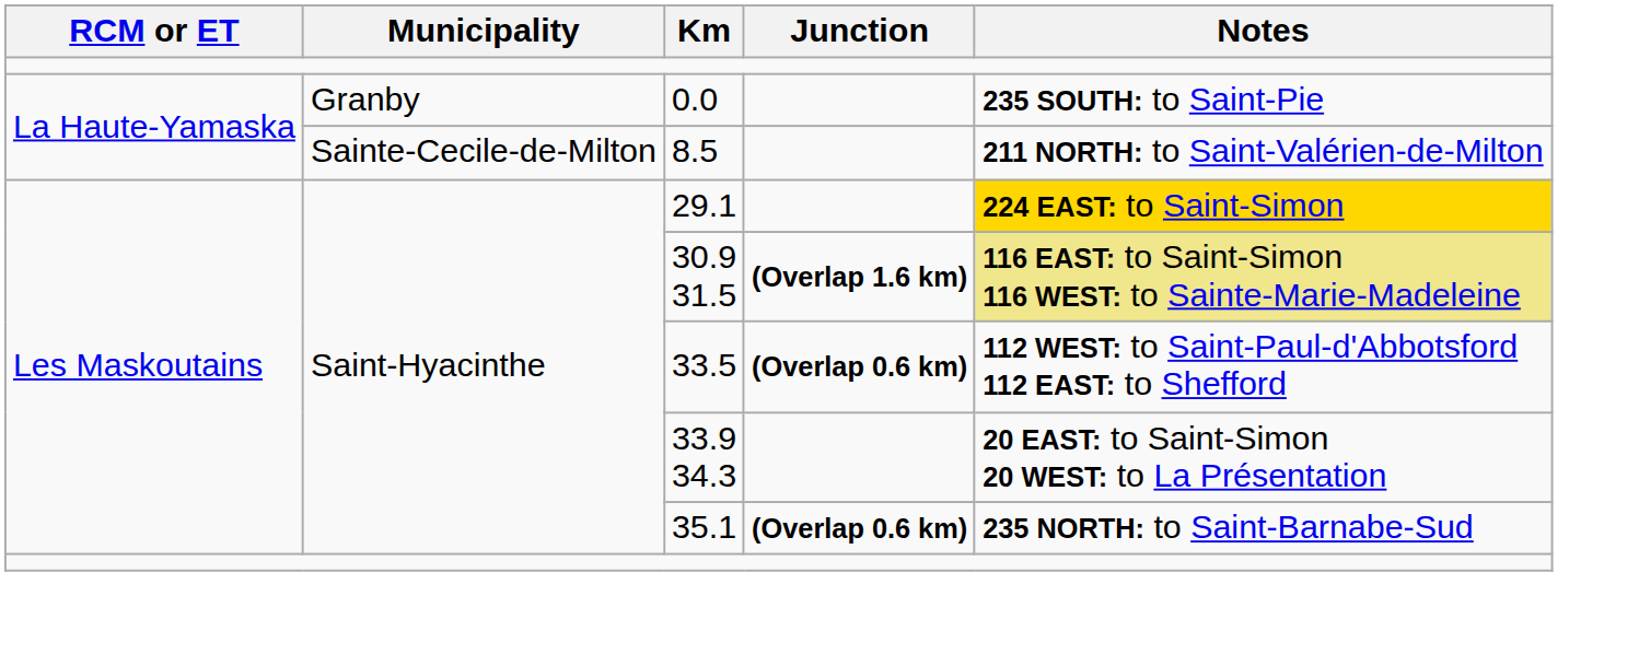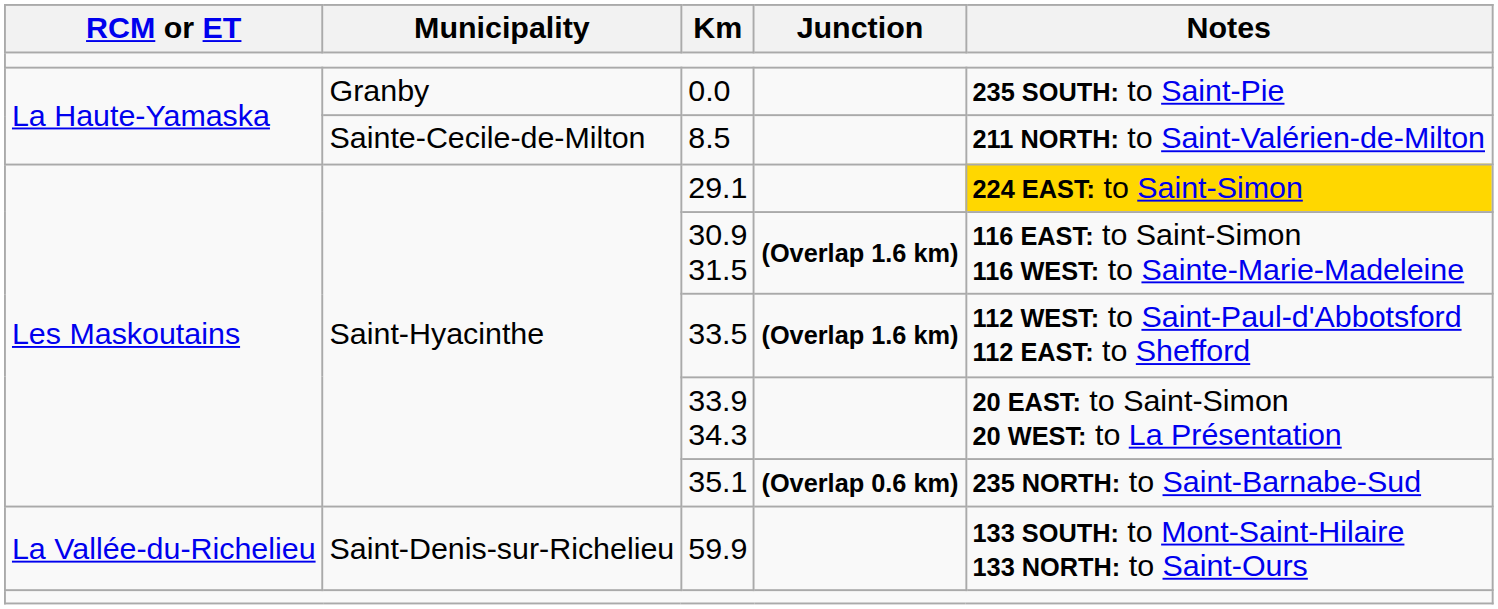 <table class=wikitable>
 <tr>
 <th><a href='#'>RCM</a> or <a href='#'>ET</a></th>
 <th>Municipality</th>
 <th>Km</th>
 <th>Junction</th>
 <th>Notes</th>
 </tr>
 <tr>
 <td colspan="5"></td>
 </tr>
 <tr>
 <td rowspan="2"><a href='#'>La Haute-Yamaska</a></td>
 <td>Granby</td>
 <td>0.0</td>
 <td></td>
 <td><small><strong>235 SOUTH:</strong></small> to <a href='#'>Saint-Pie</a></td>
 </tr>
 <tr>
 <td>Sainte-Cecile-de-Milton</td>
 <td>8.5</td>
 <td></td>
 <td><small><strong>211 NORTH:</strong></small> to <a href='#'>Saint-Valérien-de-Milton</a></td>
 </tr>
 <tr>
 <td rowspan="5"><a href='#'>Les Maskoutains</a></td>
 <td rowspan="5">Saint-Hyacinthe</td>
 <td>29.1</td>
 <td></td>
 <td style="background: gold;"><small><strong>224 EAST:</strong></small> to <a href='#'>Saint-Simon</a></td>
 </tr>
 <tr>
 <td>30.9 <br> 31.5</td>
 <td> <small><strong>(Overlap 1.6 km)</strong></small></td>
-<td style="background: khaki;"><small><strong>116 EAST:</strong></small> to Saint-Simon <br> <small><strong>116 WEST:</strong></small> to <a href='#'>Sainte-Marie-Madeleine</a></td>
+<td><small><strong>116 EAST:</strong></small> to Saint-Simon <br> <small><strong>116 WEST:</strong></small> to <a href='#'>Sainte-Marie-Madeleine</a></td>
 </tr>
 <tr>
 <td>33.5</td>
-<td> <small><strong>(Overlap 0.6 km)</strong></small></td>
+<td> <small><strong>(Overlap 1.6 km)</strong></small></td>
 <td><small><strong>112 WEST:</strong></small> to <a href='#'>Saint-Paul-d'Abbotsford</a> <br> <small><strong>112 EAST:</strong></small> to <a href='#'>Shefford</a></td>
 </tr>
 <tr>
 <td>33.9 <br> 34.3</td>
 <td></td>
 <td><small><strong>20 EAST:</strong></small> to Saint-Simon <br> <small><strong>20 WEST:</strong></small> to <a href='#'>La Présentation</a></td>
 </tr>
 <tr>
 <td>35.1</td>
 <td> <small><strong>(Overlap 0.6 km)</strong></small></td>
 <td><small><strong>235 NORTH:</strong></small> to <a href='#'>Saint-Barnabe-Sud</a></td>
 </tr>
 <tr>
+<td><a href='#'>La Vallée-du-Richelieu</a></td>
+<td>Saint-Denis-sur-Richelieu</td>
+<td>59.9</td>
+<td></td>
+<td><small><strong>133 SOUTH:</strong></small> to <a href='#'>Mont-Saint-Hilaire</a> <br> <small><strong>133 NORTH:</strong></small> to <a href='#'>Saint-Ours</a></td>
+</tr>
+<tr>
 <td colspan="5"></td>
 </tr>
 </table>
